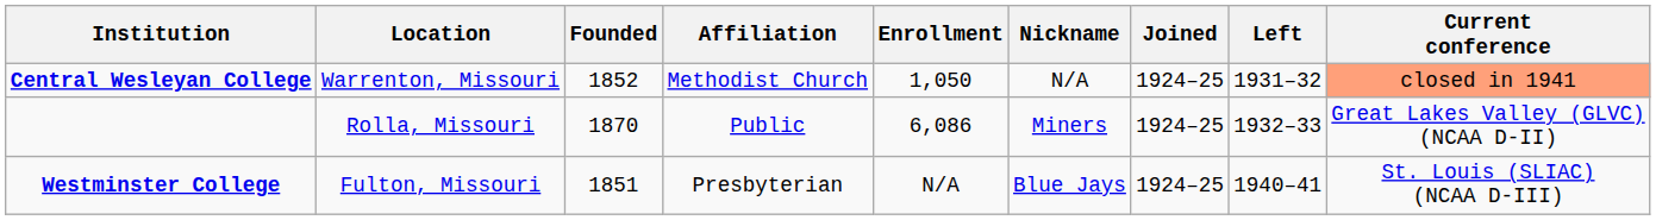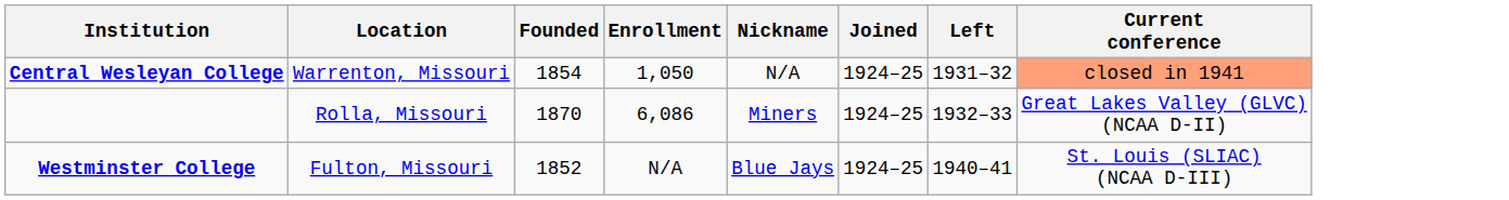 <table class="wikitable sortable" style="text-align:center">
 <tr>
 <th>Institution</th>
 <th>Location</th>
 <th>Founded</th>
-<th>Affiliation</th>
 <th>Enrollment</th>
 <th>Nickname</th>
 <th>Joined</th>
 <th>Left</th>
 <th>Current<br>conference</th>
 </tr>
 <tr>
 <td><strong><a href='#'>Central Wesleyan College</a></strong></td>
 <td><a href='#'>Warrenton, Missouri</a></td>
-<td>1852</td>
-<td><a href='#'>Methodist Church</a></td>
+<td>1854</td>
 <td>1,050</td>
 <td>N/A</td>
 <td>1924–25</td>
 <td>1931–32</td>
 <td style="background: lightsalmon;">closed in 1941</td>
 </tr>
 <tr>
 <td></td>
 <td><a href='#'>Rolla, Missouri</a></td>
 <td>1870</td>
-<td><a href='#'>Public</a></td>
 <td>6,086</td>
 <td><a href='#'>Miners</a></td>
 <td>1924–25</td>
 <td>1932–33</td>
 <td><a href='#'>Great Lakes Valley (GLVC)</a><br>(NCAA D-II)</td>
 </tr>
 <tr>
 <td><strong><a href='#'>Westminster College</a></strong></td>
 <td><a href='#'>Fulton, Missouri</a></td>
-<td>1851</td>
-<td>Presbyterian</td>
+<td>1852</td>
 <td>N/A</td>
 <td><a href='#'>Blue Jays</a></td>
 <td>1924–25</td>
 <td>1940–41</td>
 <td><a href='#'>St. Louis (SLIAC)</a><br>(NCAA D-III)</td>
 </tr>
 </table>
